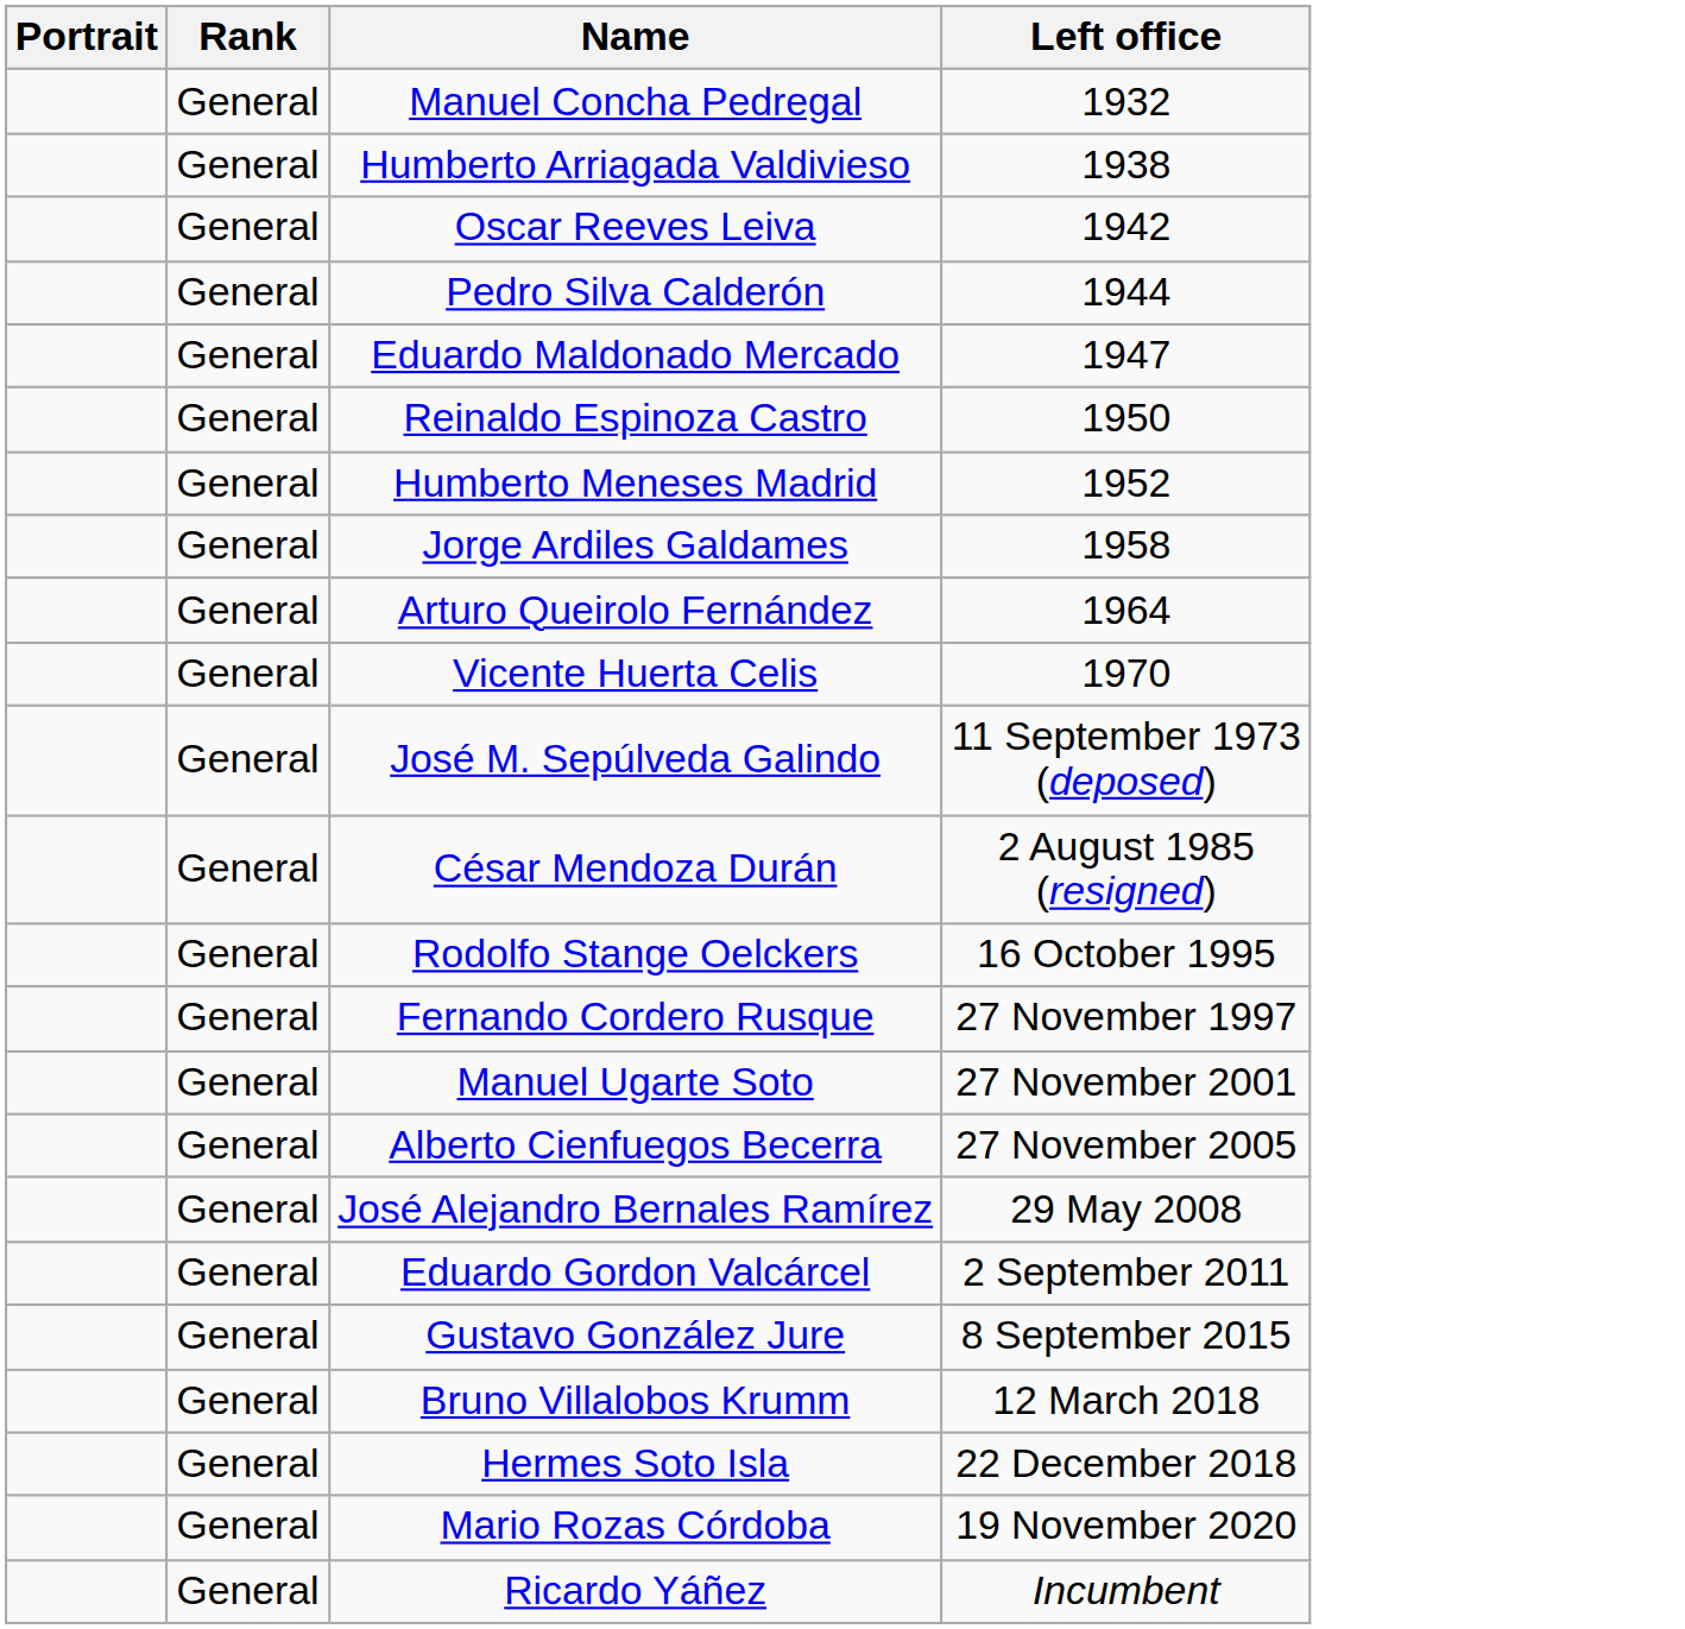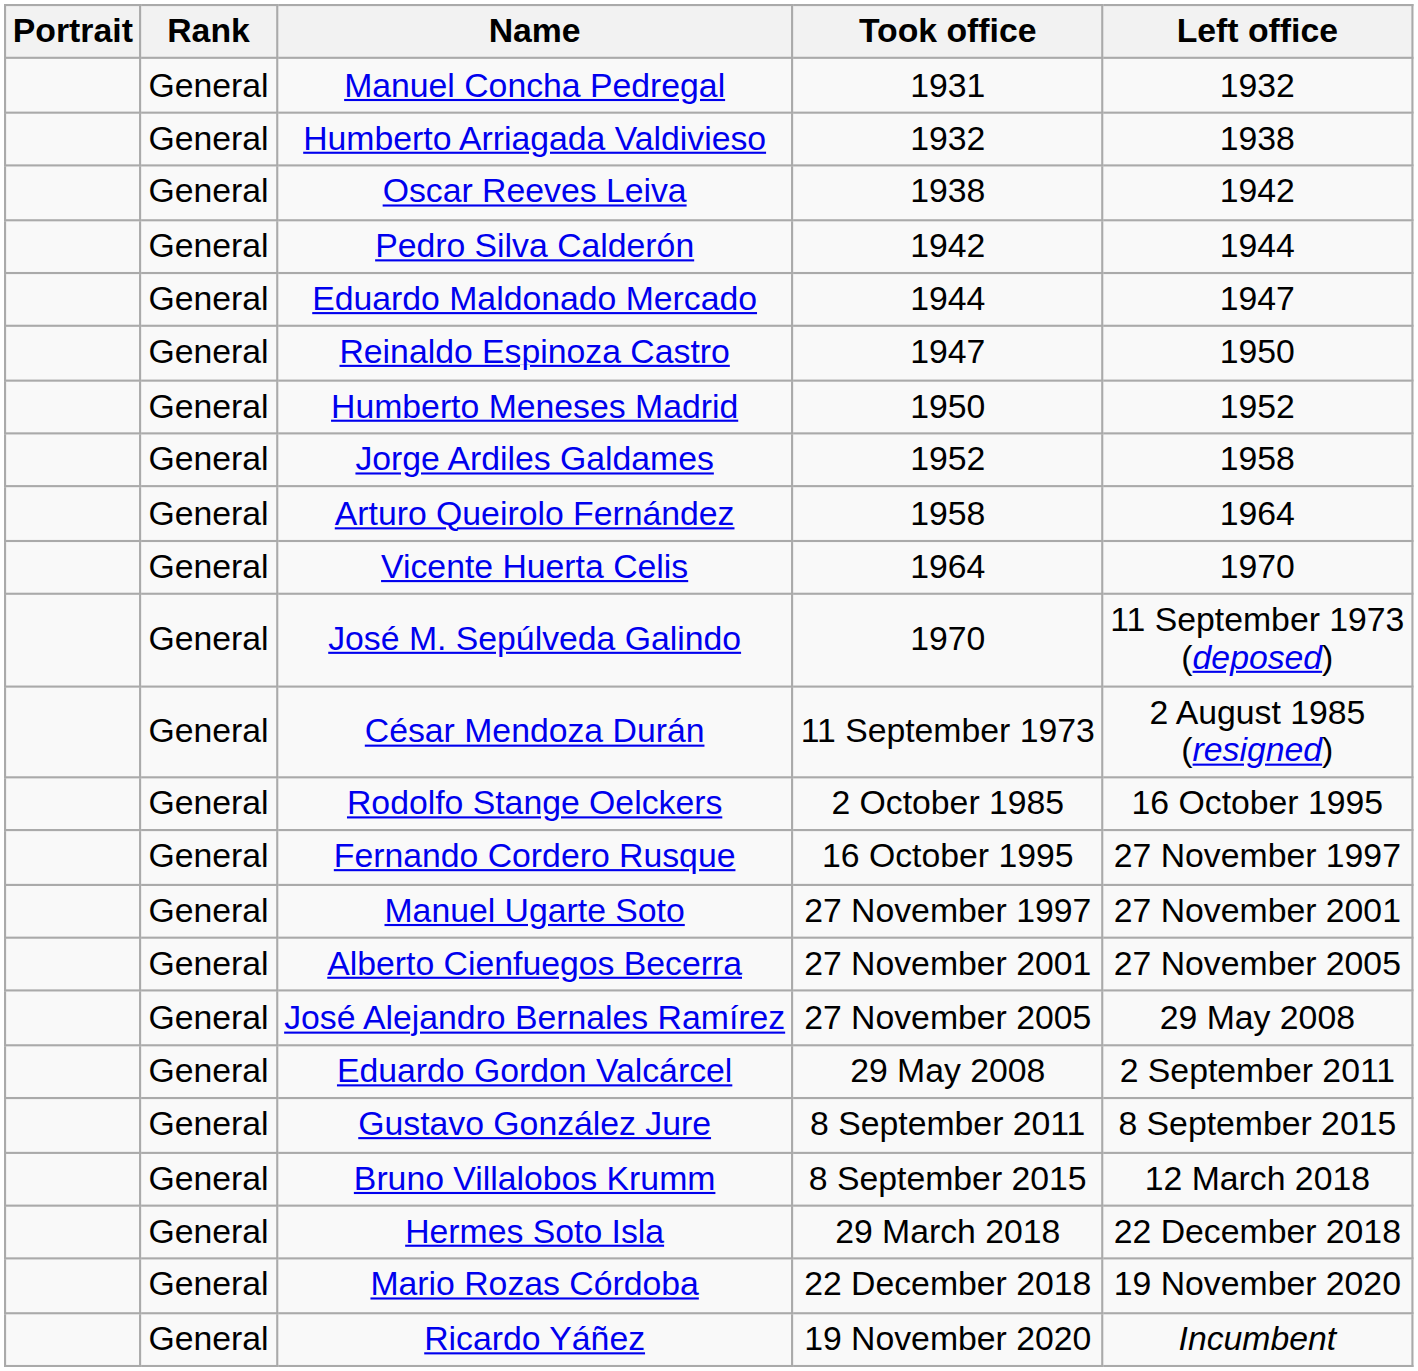 <table class="wikitable" style="text-align:center; border-collapse:collapse;">
 <tr>
 <th>Portrait</th>
 <th>Rank</th>
 <th>Name</th>
+<th>Took office</th>
 <th>Left office</th>
 </tr>
 <tr>
 <td></td>
 <td>General</td>
 <td><a href='#'>Manuel Concha Pedregal</a></td>
+<td>1931</td>
 <td>1932</td>
 </tr>
 <tr>
 <td></td>
 <td>General</td>
 <td><a href='#'>Humberto Arriagada Valdivieso</a></td>
+<td>1932</td>
 <td>1938</td>
 </tr>
 <tr>
 <td></td>
 <td>General</td>
 <td><a href='#'>Oscar Reeves Leiva</a></td>
+<td>1938</td>
 <td>1942</td>
 </tr>
 <tr>
 <td></td>
 <td>General</td>
 <td><a href='#'>Pedro Silva Calderón</a></td>
+<td>1942</td>
 <td>1944</td>
 </tr>
 <tr>
 <td></td>
 <td>General</td>
 <td><a href='#'>Eduardo Maldonado Mercado</a></td>
+<td>1944</td>
 <td>1947</td>
 </tr>
 <tr>
 <td></td>
 <td>General</td>
 <td><a href='#'>Reinaldo Espinoza Castro</a></td>
+<td>1947</td>
 <td>1950</td>
 </tr>
 <tr>
 <td></td>
 <td>General</td>
 <td><a href='#'>Humberto Meneses Madrid</a></td>
+<td>1950</td>
 <td>1952</td>
 </tr>
 <tr>
 <td></td>
 <td>General</td>
 <td><a href='#'>Jorge Ardiles Galdames</a></td>
+<td>1952</td>
 <td>1958</td>
 </tr>
 <tr>
 <td></td>
 <td>General</td>
 <td><a href='#'>Arturo Queirolo Fernández</a></td>
+<td>1958</td>
 <td>1964</td>
 </tr>
 <tr>
 <td></td>
 <td>General</td>
 <td><a href='#'>Vicente Huerta Celis</a></td>
+<td>1964</td>
 <td>1970</td>
 </tr>
 <tr>
 <td></td>
 <td>General</td>
 <td><a href='#'>José M. Sepúlveda Galindo</a></td>
+<td>1970</td>
 <td>11 September 1973<br>(<a href='#'><em>deposed</em></a>)</td>
 </tr>
 <tr>
 <td></td>
 <td>General</td>
 <td><a href='#'>César Mendoza Durán</a></td>
+<td>11 September 1973</td>
 <td>2 August 1985<br>(<a href='#'><em>resigned</em></a>)</td>
 </tr>
 <tr>
 <td></td>
 <td>General</td>
 <td><a href='#'>Rodolfo Stange Oelckers</a></td>
+<td>2 October 1985</td>
 <td>16 October 1995</td>
 </tr>
 <tr>
 <td></td>
 <td>General</td>
 <td><a href='#'>Fernando Cordero Rusque</a></td>
+<td>16 October 1995</td>
 <td>27 November 1997</td>
 </tr>
 <tr>
 <td></td>
 <td>General</td>
 <td><a href='#'>Manuel Ugarte Soto</a></td>
+<td>27 November 1997</td>
 <td>27 November 2001</td>
 </tr>
 <tr>
 <td></td>
 <td>General</td>
 <td><a href='#'>Alberto Cienfuegos Becerra</a></td>
+<td>27 November 2001</td>
 <td>27 November 2005</td>
 </tr>
 <tr>
 <td></td>
 <td>General</td>
 <td><a href='#'>José Alejandro Bernales Ramírez</a></td>
+<td>27 November 2005</td>
 <td>29 May 2008</td>
 </tr>
 <tr>
 <td></td>
 <td>General</td>
 <td><a href='#'>Eduardo Gordon Valcárcel</a></td>
+<td>29 May 2008</td>
 <td>2 September 2011</td>
 </tr>
 <tr>
 <td></td>
 <td>General</td>
 <td><a href='#'>Gustavo González Jure</a></td>
+<td>8 September 2011</td>
 <td>8 September 2015</td>
 </tr>
 <tr>
 <td></td>
 <td>General</td>
 <td><a href='#'>Bruno Villalobos Krumm</a></td>
+<td>8 September 2015</td>
 <td>12 March 2018</td>
 </tr>
 <tr>
 <td></td>
 <td>General</td>
 <td><a href='#'>Hermes Soto Isla</a></td>
+<td>29 March 2018</td>
 <td>22 December 2018</td>
 </tr>
 <tr>
 <td></td>
 <td>General</td>
 <td><a href='#'>Mario Rozas Córdoba</a></td>
+<td>22 December 2018</td>
 <td>19 November 2020</td>
 </tr>
 <tr>
 <td></td>
 <td>General</td>
 <td><a href='#'>Ricardo Yáñez</a></td>
+<td>19 November 2020</td>
 <td><em>Incumbent</em></td>
 </tr>
 </table>
